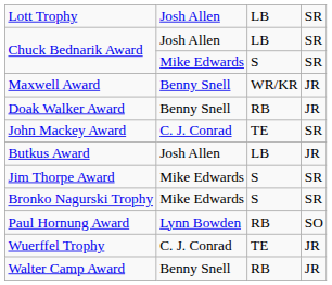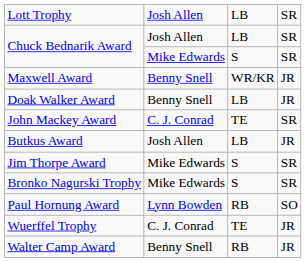 <table class="wikitable">
 <tr>
 <td><a href='#'>Lott Trophy</a></td>
 <td><a href='#'>Josh Allen</a></td>
 <td>LB</td>
 <td>SR</td>
 </tr>
 <tr>
 <td rowspan=2><a href='#'>Chuck Bednarik Award</a></td>
 <td>Josh Allen</td>
 <td>LB</td>
 <td>SR</td>
 </tr>
 <tr>
 <td><a href='#'>Mike Edwards</a></td>
 <td>S</td>
 <td>SR</td>
 </tr>
 <tr>
 <td><a href='#'>Maxwell Award</a></td>
 <td><a href='#'>Benny Snell</a></td>
 <td>WR/KR</td>
 <td>JR</td>
 </tr>
 <tr>
 <td><a href='#'>Doak Walker Award</a></td>
 <td>Benny Snell</td>
-<td>RB</td>
+<td>LB</td>
 <td>JR</td>
 </tr>
 <tr>
 <td><a href='#'>John Mackey Award</a></td>
 <td><a href='#'>C. J. Conrad</a></td>
 <td>TE</td>
 <td>SR</td>
 </tr>
 <tr>
 <td><a href='#'>Butkus Award</a></td>
 <td>Josh Allen</td>
 <td>LB</td>
 <td>JR</td>
 </tr>
 <tr>
 <td><a href='#'>Jim Thorpe Award</a></td>
 <td>Mike Edwards</td>
 <td>S</td>
 <td>SR</td>
 </tr>
 <tr>
 <td><a href='#'>Bronko Nagurski Trophy</a></td>
 <td>Mike Edwards</td>
 <td>S</td>
 <td>SR</td>
 </tr>
 <tr>
 <td><a href='#'>Paul Hornung Award</a></td>
 <td><a href='#'>Lynn Bowden</a></td>
 <td>RB</td>
 <td>SO</td>
 </tr>
 <tr>
 <td><a href='#'>Wuerffel Trophy</a></td>
 <td>C. J. Conrad</td>
 <td>TE</td>
 <td>JR</td>
 </tr>
 <tr>
 <td><a href='#'>Walter Camp Award</a></td>
 <td>Benny Snell</td>
 <td>RB</td>
 <td>JR</td>
 </tr>
 </table>
